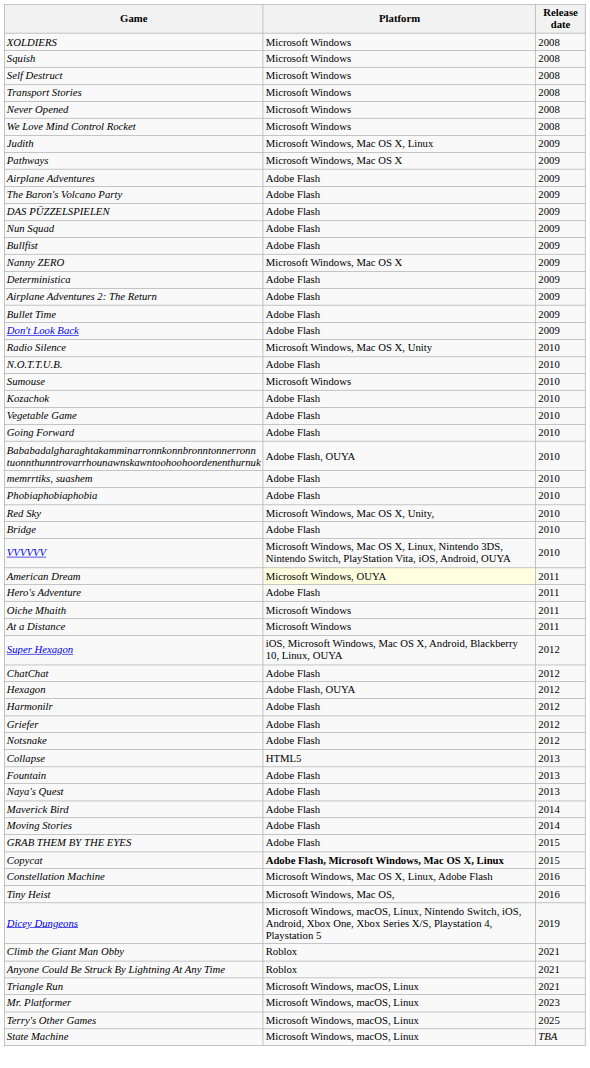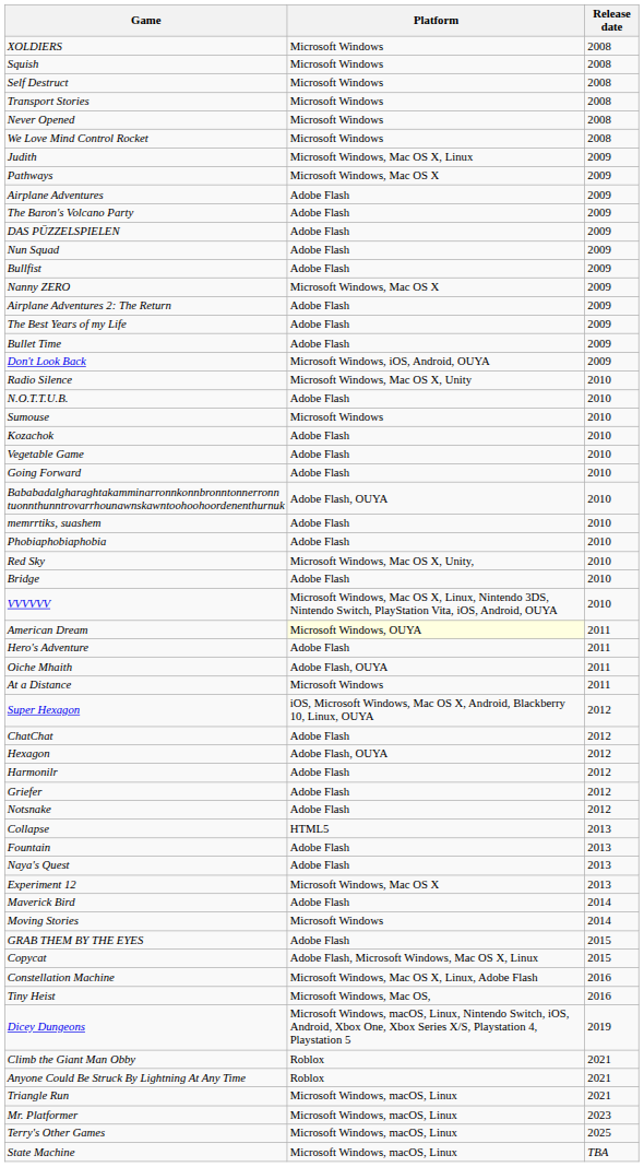 <table class="wikitable sortable">
 <tr>
 <th>Game</th>
 <th>Platform</th>
 <th>Release date</th>
 </tr>
 <tr>
 <td><em>XOLDIERS</em></td>
 <td>Microsoft Windows</td>
 <td>2008</td>
 </tr>
 <tr>
 <td><em>Squish</em></td>
 <td>Microsoft Windows</td>
 <td>2008</td>
 </tr>
 <tr>
 <td><em>Self Destruct</em></td>
 <td>Microsoft Windows</td>
 <td>2008</td>
 </tr>
 <tr>
 <td><em>Transport Stories</em></td>
 <td>Microsoft Windows</td>
 <td>2008</td>
 </tr>
 <tr>
 <td><em>Never Opened</em></td>
 <td>Microsoft Windows</td>
 <td>2008</td>
 </tr>
 <tr>
 <td><em>We Love Mind Control Rocket</em></td>
 <td>Microsoft Windows</td>
 <td>2008</td>
 </tr>
 <tr>
 <td><em>Judith</em></td>
 <td>Microsoft Windows, Mac OS X, Linux</td>
 <td>2009</td>
 </tr>
 <tr>
 <td><em>Pathways</em></td>
 <td>Microsoft Windows, Mac OS X</td>
 <td>2009</td>
 </tr>
 <tr>
 <td><em>Airplane Adventures</em></td>
 <td>Adobe Flash</td>
 <td>2009</td>
 </tr>
 <tr>
 <td><em>The Baron's Volcano Party</em></td>
 <td>Adobe Flash</td>
 <td>2009</td>
 </tr>
 <tr>
 <td><em>DAS PÜZZELSPIELEN</em></td>
 <td>Adobe Flash</td>
 <td>2009</td>
 </tr>
 <tr>
 <td><em>Nun Squad</em></td>
 <td>Adobe Flash</td>
 <td>2009</td>
 </tr>
 <tr>
 <td><em>Bullfist</em></td>
 <td>Adobe Flash</td>
 <td>2009</td>
 </tr>
 <tr>
 <td><em>Nanny ZERO</em></td>
 <td>Microsoft Windows, Mac OS X</td>
 <td>2009</td>
 </tr>
 <tr>
-<td><em>Deterministica</em></td>
+<td><em>Airplane Adventures 2: The Return</em></td>
 <td>Adobe Flash</td>
 <td>2009</td>
 </tr>
 <tr>
-<td><em>Airplane Adventures 2: The Return</em></td>
+<td><em>The Best Years of my Life</em></td>
 <td>Adobe Flash</td>
 <td>2009</td>
 </tr>
 <tr>
 <td><em>Bullet Time</em></td>
 <td>Adobe Flash</td>
 <td>2009</td>
 </tr>
 <tr>
 <td><em><a href='#'>Don't Look Back</a></em></td>
-<td>Adobe Flash</td>
+<td>Microsoft Windows, iOS, Android, OUYA</td>
 <td>2009</td>
 </tr>
 <tr>
 <td><em>Radio Silence</em></td>
 <td>Microsoft Windows, Mac OS X, Unity</td>
 <td>2010</td>
 </tr>
 <tr>
 <td><em>N.O.T.T.U.B.</em></td>
 <td>Adobe Flash</td>
 <td>2010</td>
 </tr>
 <tr>
 <td><em>Sumouse</em></td>
 <td>Microsoft Windows</td>
 <td>2010</td>
 </tr>
 <tr>
 <td><em>Kozachok</em></td>
 <td>Adobe Flash</td>
 <td>2010</td>
 </tr>
 <tr>
 <td><em>Vegetable Game</em></td>
 <td>Adobe Flash</td>
 <td>2010</td>
 </tr>
 <tr>
 <td><em>Going Forward</em></td>
 <td>Adobe Flash</td>
 <td>2010</td>
 </tr>
 <tr>
 <td><em>Bababadalgharaghtakamminarronnkonnbronntonnerronn<br>tuonnthunntrovarrhounawnskawntoohoohoordenenthurnuk</em></td>
 <td>Adobe Flash, OUYA</td>
 <td>2010</td>
 </tr>
 <tr>
 <td><em>memrrtiks, suashem</em></td>
 <td>Adobe Flash</td>
 <td>2010</td>
 </tr>
 <tr>
 <td><em>Phobiaphobiaphobia</em></td>
 <td>Adobe Flash</td>
 <td>2010</td>
 </tr>
 <tr>
 <td><em>Red Sky</em></td>
 <td>Microsoft Windows, Mac OS X, Unity,</td>
 <td>2010</td>
 </tr>
 <tr>
 <td><em>Bridge</em></td>
 <td>Adobe Flash</td>
 <td>2010</td>
 </tr>
 <tr>
 <td><em><a href='#'>VVVVVV</a></em></td>
 <td>Microsoft Windows, Mac OS X, Linux, Nintendo 3DS, Nintendo Switch, PlayStation Vita, iOS, Android, OUYA</td>
 <td>2010</td>
 </tr>
 <tr>
 <td><em>American Dream</em></td>
 <td style="background: lightyellow;">Microsoft Windows, OUYA</td>
 <td>2011</td>
 </tr>
 <tr>
 <td><em>Hero's Adventure</em></td>
 <td>Adobe Flash</td>
 <td>2011</td>
 </tr>
 <tr>
 <td><em>Oiche Mhaith</em></td>
-<td>Microsoft Windows</td>
+<td>Adobe Flash, OUYA</td>
 <td>2011</td>
 </tr>
 <tr>
 <td><em>At a Distance</em></td>
 <td>Microsoft Windows</td>
 <td>2011</td>
 </tr>
 <tr>
 <td><em><a href='#'>Super Hexagon</a></em></td>
 <td>iOS, Microsoft Windows, Mac OS X, Android, Blackberry 10, Linux, OUYA</td>
 <td>2012</td>
 </tr>
 <tr>
 <td><em>ChatChat</em></td>
 <td>Adobe Flash</td>
 <td>2012</td>
 </tr>
 <tr>
 <td><em>Hexagon</em></td>
 <td>Adobe Flash, OUYA</td>
 <td>2012</td>
 </tr>
 <tr>
 <td><em>Harmonilr</em></td>
 <td>Adobe Flash</td>
 <td>2012</td>
 </tr>
 <tr>
 <td><em>Griefer</em></td>
 <td>Adobe Flash</td>
 <td>2012</td>
 </tr>
 <tr>
 <td><em>Notsnake</em></td>
 <td>Adobe Flash</td>
 <td>2012</td>
 </tr>
 <tr>
 <td><em>Collapse</em></td>
 <td>HTML5</td>
 <td>2013</td>
 </tr>
 <tr>
 <td><em>Fountain</em></td>
 <td>Adobe Flash</td>
 <td>2013</td>
 </tr>
 <tr>
 <td><em>Naya's Quest</em></td>
 <td>Adobe Flash</td>
 <td>2013</td>
 </tr>
 <tr>
+<td><em>Experiment 12</em></td>
+<td>Microsoft Windows, Mac OS X</td>
+<td>2013</td>
+</tr>
+<tr>
 <td><em>Maverick Bird</em></td>
 <td>Adobe Flash</td>
 <td>2014</td>
 </tr>
 <tr>
 <td><em>Moving Stories</em></td>
-<td>Adobe Flash</td>
+<td>Microsoft Windows</td>
 <td>2014</td>
 </tr>
 <tr>
 <td><em>GRAB THEM BY THE EYES</em></td>
 <td>Adobe Flash</td>
 <td>2015</td>
 </tr>
 <tr>
 <td><em>Copycat</em></td>
-<td><strong>Adobe Flash, Microsoft Windows, Mac OS X, Linux</strong></td>
+<td>Adobe Flash, Microsoft Windows, Mac OS X, Linux</td>
 <td>2015</td>
 </tr>
 <tr>
 <td><em>Constellation Machine</em></td>
 <td>Microsoft Windows, Mac OS X, Linux, Adobe Flash</td>
 <td>2016</td>
 </tr>
 <tr>
 <td><em>Tiny Heist</em></td>
 <td>Microsoft Windows, Mac OS, </td>
 <td>2016</td>
 </tr>
 <tr>
 <td><em><a href='#'>Dicey Dungeons</a></em></td>
 <td>Microsoft Windows, macOS, Linux, Nintendo Switch, iOS, Android, Xbox One, Xbox Series X/S, Playstation 4, Playstation 5</td>
 <td>2019</td>
 </tr>
 <tr>
 <td><em>Climb the Giant Man Obby</em></td>
 <td>Roblox</td>
 <td>2021</td>
 </tr>
 <tr>
 <td><em>Anyone Could Be Struck By Lightning At Any Time</em></td>
 <td>Roblox</td>
 <td>2021</td>
 </tr>
 <tr>
 <td><em>Triangle Run</em></td>
 <td>Microsoft Windows, macOS, Linux</td>
 <td>2021</td>
 </tr>
 <tr>
 <td><em>Mr. Platformer</em></td>
 <td>Microsoft Windows, macOS, Linux</td>
 <td>2023</td>
 </tr>
 <tr>
 <td><em>Terry's Other Games</em></td>
 <td>Microsoft Windows, macOS, Linux</td>
 <td>2025</td>
 </tr>
 <tr>
 <td><em>State Machine</em></td>
 <td>Microsoft Windows, macOS, Linux</td>
 <td><em>TBA</em></td>
 </tr>
 </table>
